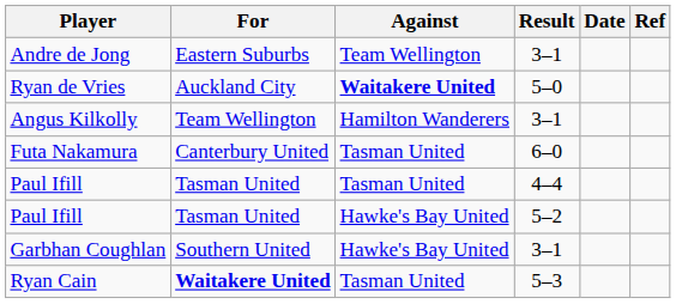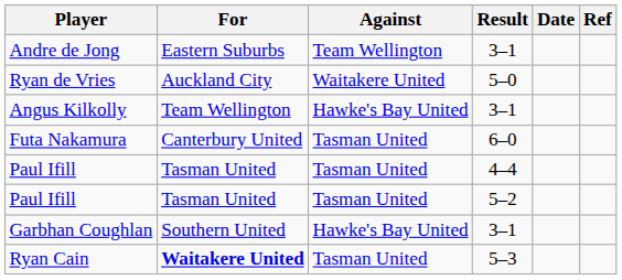 <table class="wikitable">
 <tr>
 <th>Player</th>
 <th>For</th>
 <th>Against</th>
 <th style="text-align:center">Result</th>
 <th>Date</th>
 <th>Ref</th>
 </tr>
 <tr>
 <td> <a href='#'>Andre de Jong</a></td>
 <td><a href='#'>Eastern Suburbs</a></td>
 <td><a href='#'>Team Wellington</a></td>
 <td style="text-align:center;">3–1</td>
 <td></td>
 <td></td>
 </tr>
 <tr>
 <td> <a href='#'>Ryan de Vries</a></td>
 <td><a href='#'>Auckland City</a></td>
-<td><strong><a href='#'>Waitakere United</a></strong></td>
+<td><a href='#'>Waitakere United</a></td>
 <td style="text-align:center;">5–0</td>
 <td></td>
 <td></td>
 </tr>
 <tr>
 <td> <a href='#'>Angus Kilkolly</a></td>
 <td><a href='#'>Team Wellington</a></td>
-<td><a href='#'>Hamilton Wanderers</a></td>
+<td><a href='#'>Hawke's Bay United</a></td>
 <td style="text-align:center;">3–1</td>
 <td></td>
 <td></td>
 </tr>
 <tr>
 <td> <a href='#'>Futa Nakamura</a></td>
 <td><a href='#'>Canterbury United</a></td>
 <td><a href='#'>Tasman United</a></td>
 <td style="text-align:center;">6–0</td>
 <td></td>
 <td></td>
 </tr>
 <tr>
 <td> <a href='#'>Paul Ifill</a></td>
 <td><a href='#'>Tasman United</a></td>
 <td><a href='#'>Tasman United</a></td>
 <td style="text-align:center;">4–4</td>
 <td></td>
 <td></td>
 </tr>
 <tr>
 <td> <a href='#'>Paul Ifill</a></td>
 <td><a href='#'>Tasman United</a></td>
-<td><a href='#'>Hawke's Bay United</a></td>
+<td><a href='#'>Tasman United</a></td>
 <td style="text-align:center;">5–2</td>
 <td></td>
 <td></td>
 </tr>
 <tr>
 <td> <a href='#'>Garbhan Coughlan</a></td>
 <td><a href='#'>Southern United</a></td>
 <td><a href='#'>Hawke's Bay United</a></td>
 <td style="text-align:center;">3–1</td>
 <td></td>
 <td></td>
 </tr>
 <tr>
 <td> <a href='#'>Ryan Cain</a></td>
 <td><strong><a href='#'>Waitakere United</a></strong></td>
 <td><a href='#'>Tasman United</a></td>
 <td style="text-align:center;">5–3</td>
 <td></td>
 <td></td>
 </tr>
 </table>
